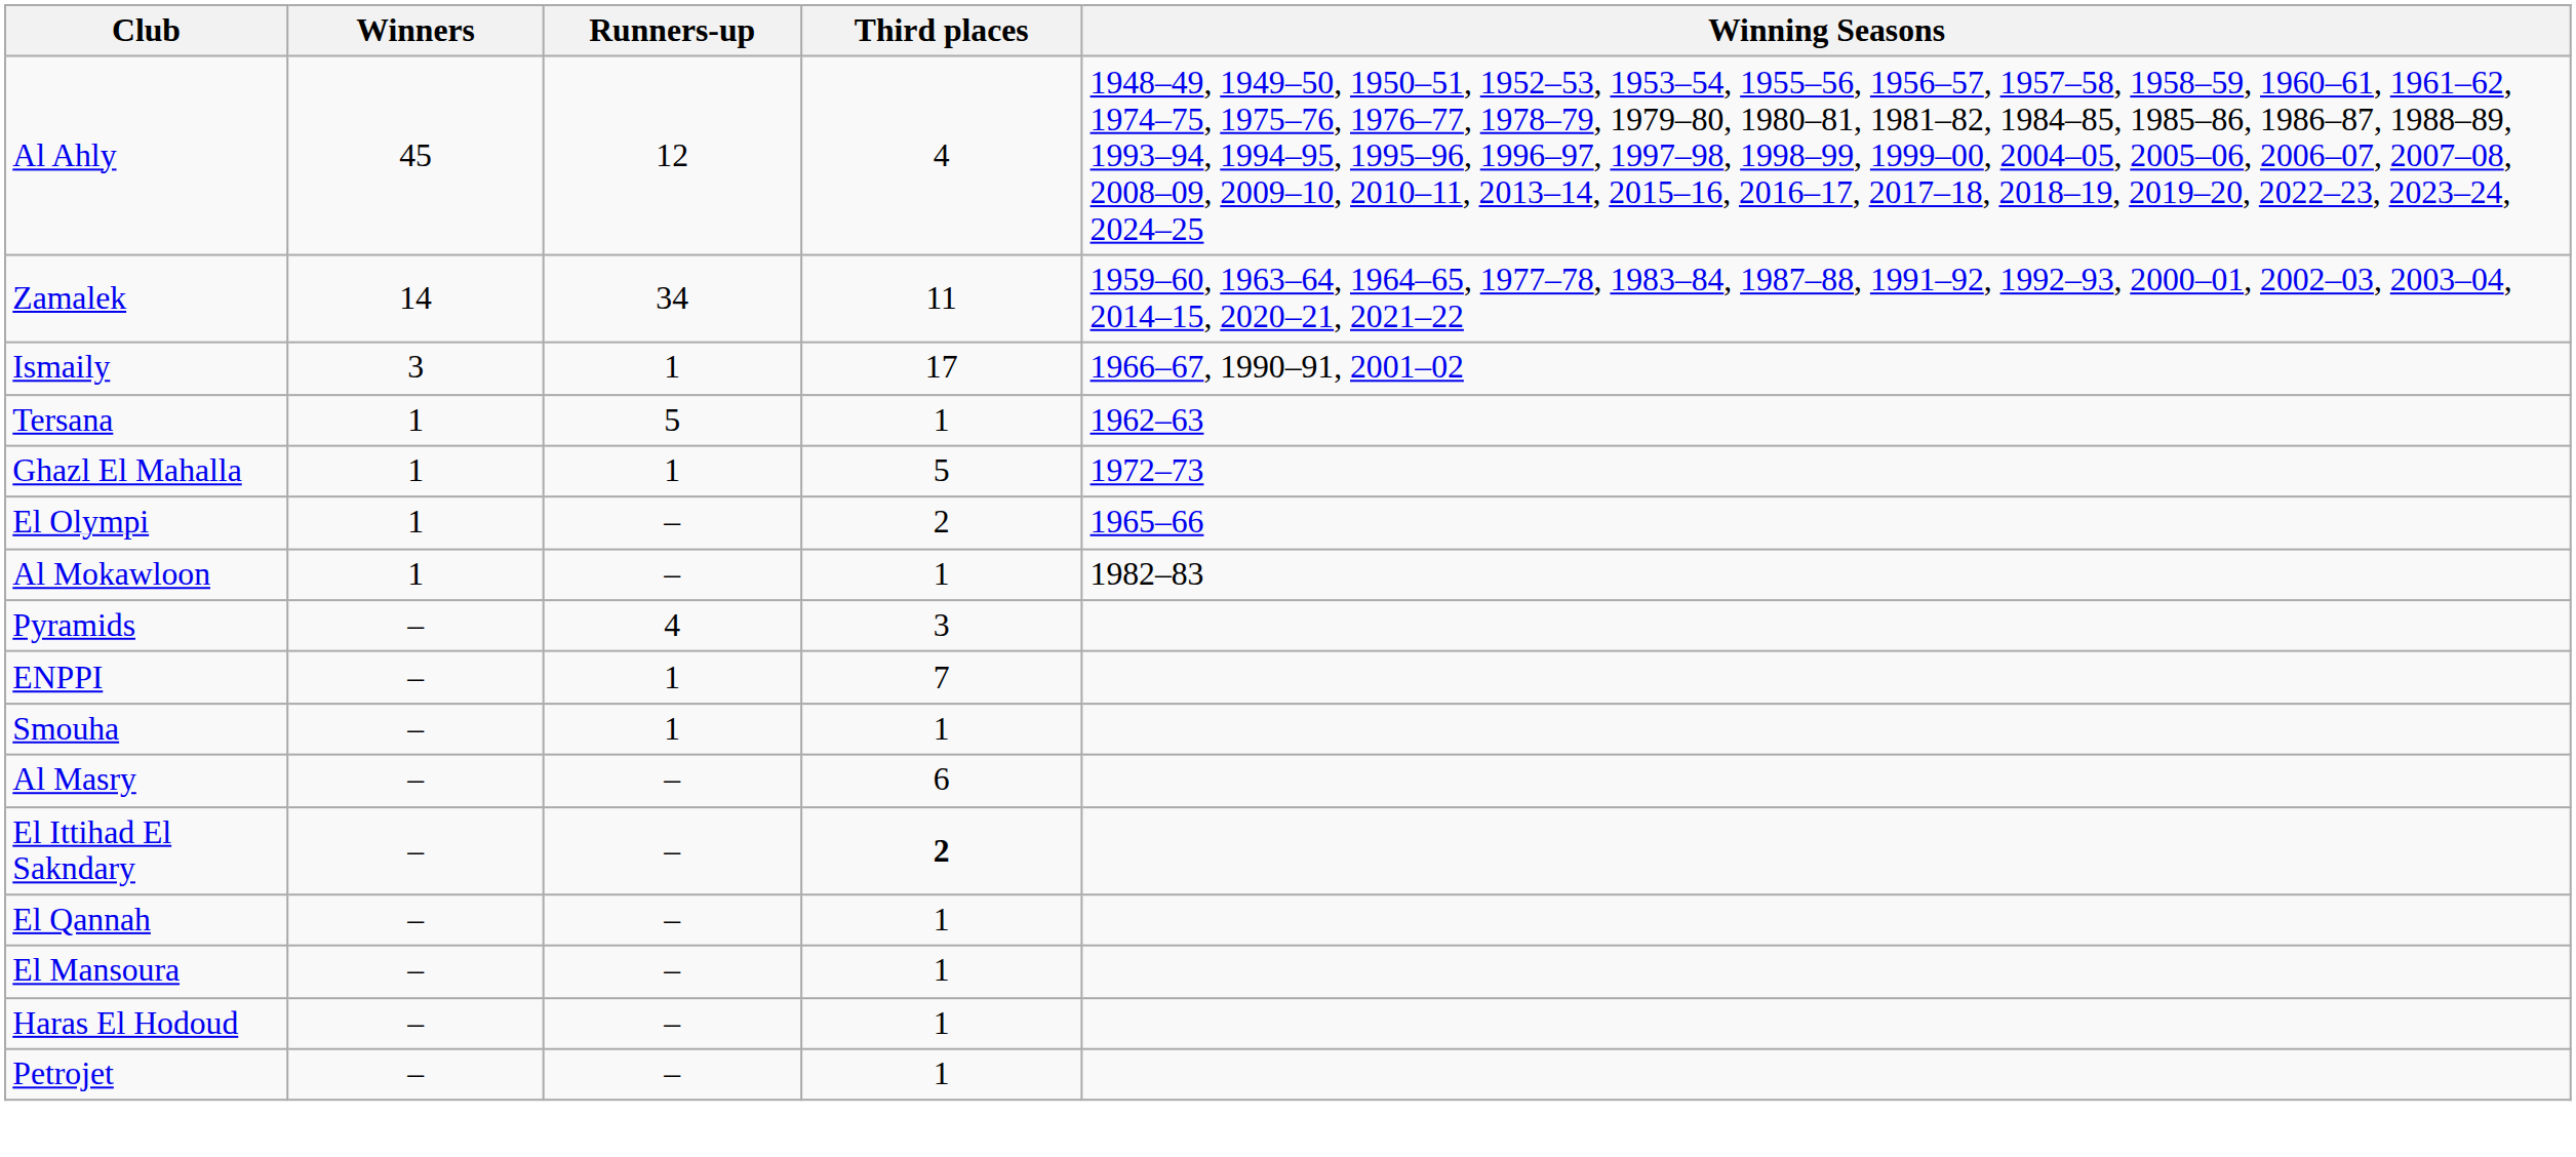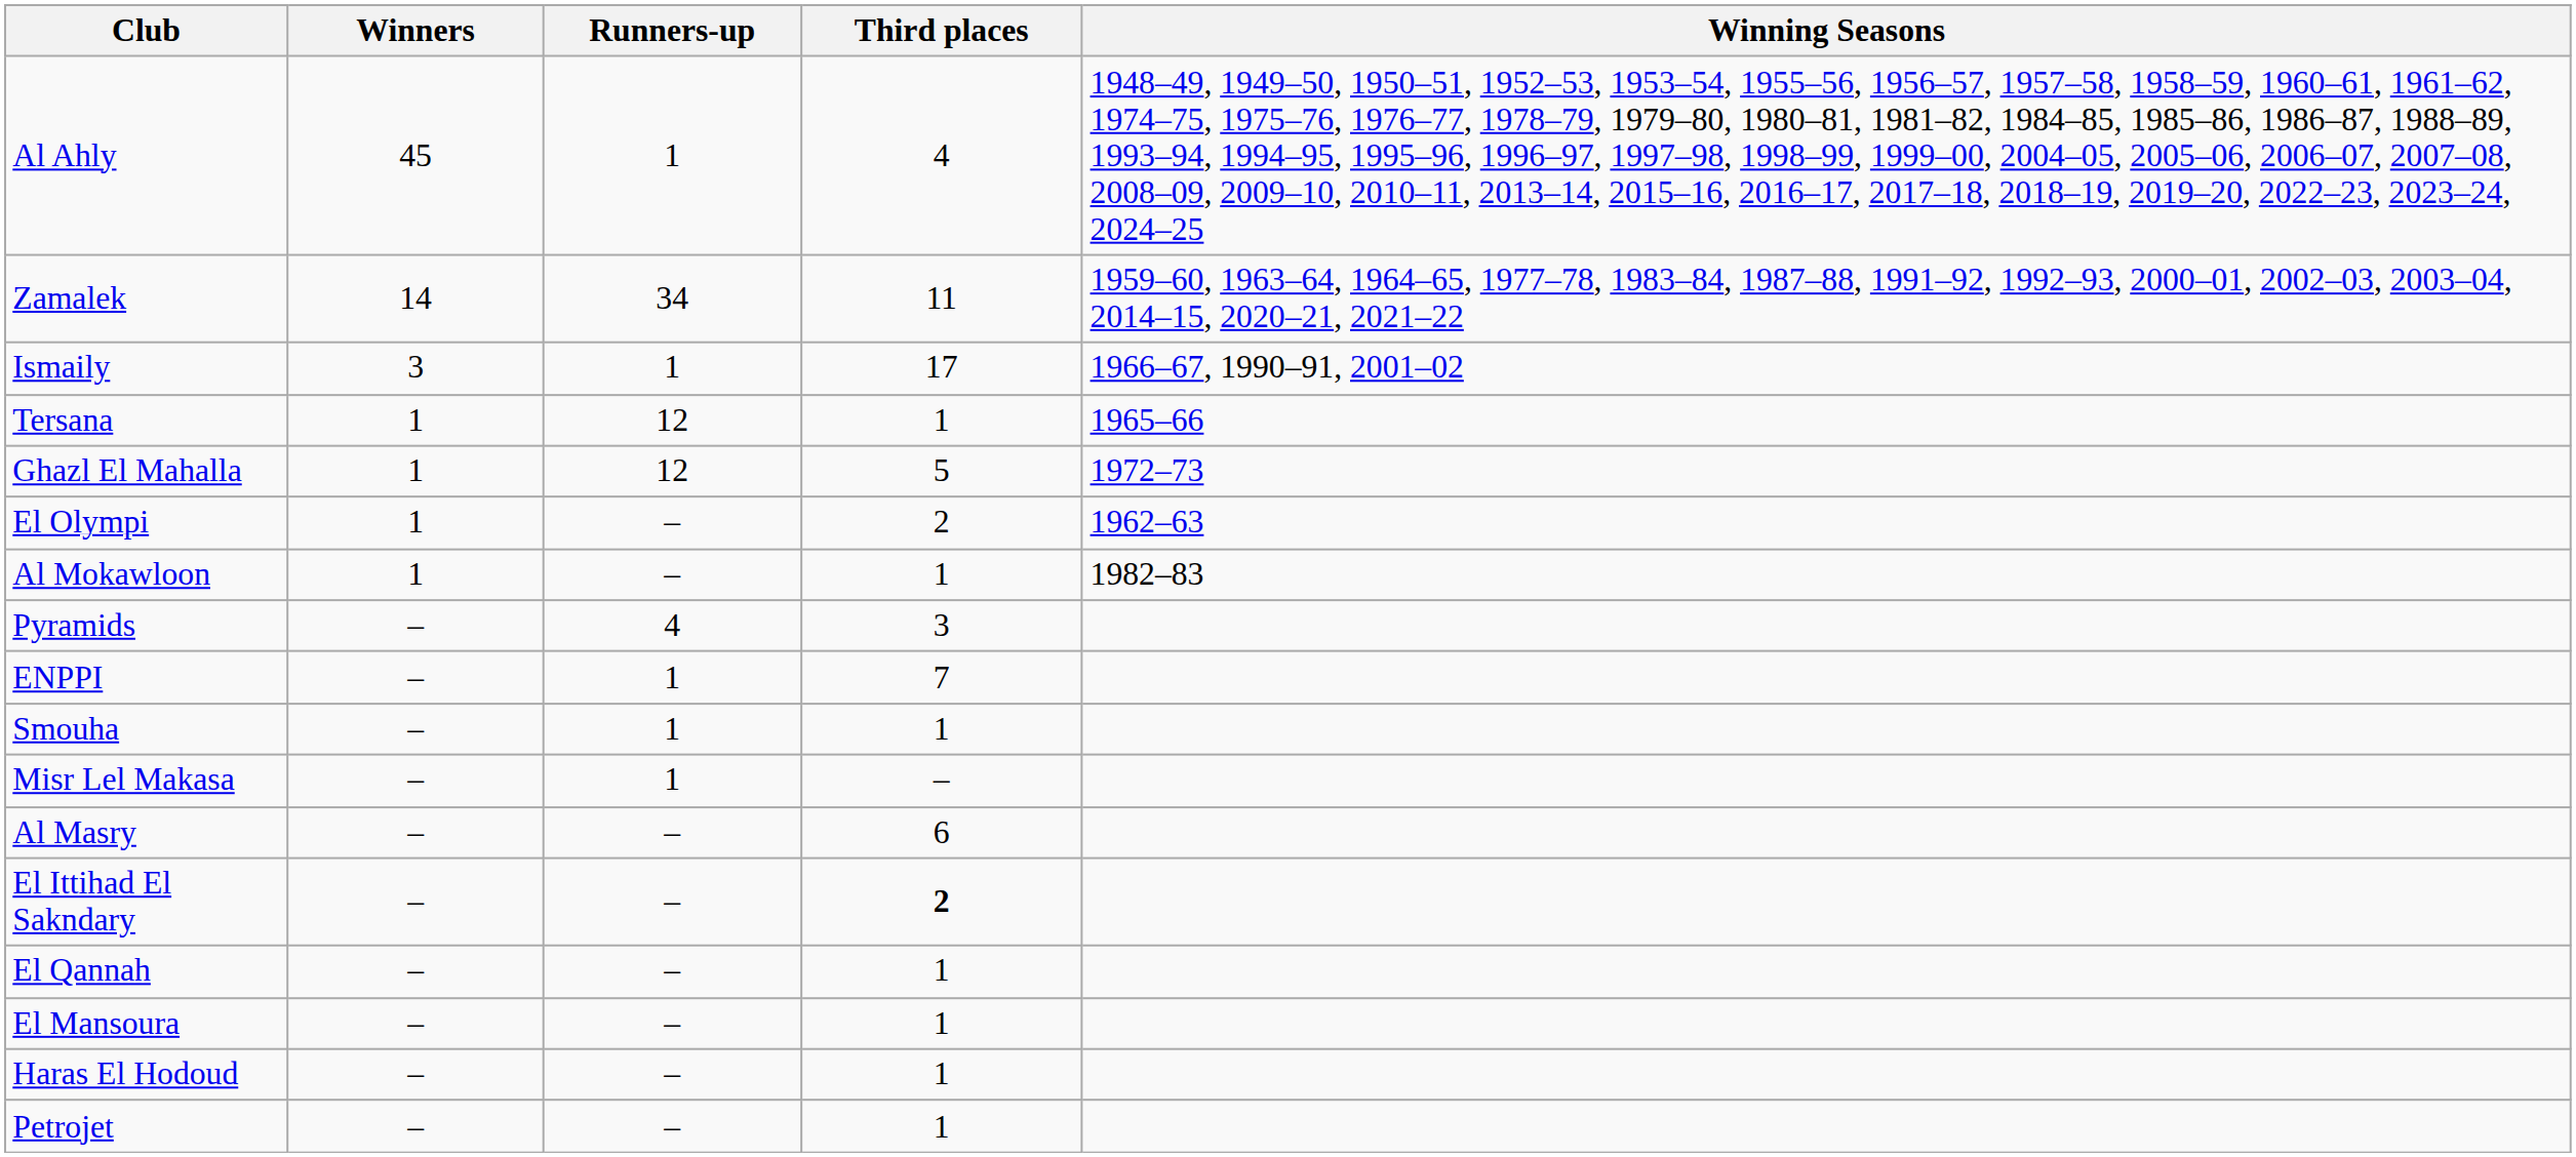 <table class="sortable wikitable" style="width:100%;">
 <tr>
 <th style="width:11%;">Club</th>
 <th style="width:10%;">Winners</th>
 <th style="width:10%;">Runners-up</th>
 <th style="width:11%;">Third places</th>
 <th style="width:58%;">Winning Seasons</th>
 </tr>
 <tr>
 <td><a href='#'>Al Ahly</a>    </td>
 <td align=center>45</td>
-<td align=center>12</td>
+<td align=center>1</td>
 <td align=center>4</td>
 <td><a href='#'>1948–49</a>, <a href='#'>1949–50</a>, <a href='#'>1950–51</a>, <a href='#'>1952–53</a>, <a href='#'>1953–54</a>, <a href='#'>1955–56</a>, <a href='#'>1956–57</a>, <a href='#'>1957–58</a>, <a href='#'>1958–59</a>, <a href='#'>1960–61</a>, <a href='#'>1961–62</a>, <a href='#'>1974–75</a>, <a href='#'>1975–76</a>, <a href='#'>1976–77</a>, <a href='#'>1978–79</a>, 1979–80, 1980–81, 1981–82, 1984–85, 1985–86, 1986–87, 1988–89, <a href='#'>1993–94</a>, <a href='#'>1994–95</a>, <a href='#'>1995–96</a>, <a href='#'>1996–97</a>, <a href='#'>1997–98</a>, <a href='#'>1998–99</a>, <a href='#'>1999–00</a>, <a href='#'>2004–05</a>, <a href='#'>2005–06</a>, <a href='#'>2006–07</a>, <a href='#'>2007–08</a>, <a href='#'>2008–09</a>, <a href='#'>2009–10</a>, <a href='#'>2010–11</a>, <a href='#'>2013–14</a>, <a href='#'>2015–16</a>, <a href='#'>2016–17</a>, <a href='#'>2017–18</a>, <a href='#'>2018–19</a>, <a href='#'>2019–20</a>, <a href='#'>2022–23</a>, <a href='#'>2023–24</a>, <a href='#'>2024–25</a></td>
 </tr>
 <tr>
 <td><a href='#'>Zamalek</a> </td>
 <td align=center>14</td>
 <td align=center>34</td>
 <td align=center>11</td>
 <td><a href='#'>1959–60</a>, <a href='#'>1963–64</a>, <a href='#'>1964–65</a>, <a href='#'>1977–78</a>, <a href='#'>1983–84</a>, <a href='#'>1987–88</a>, <a href='#'>1991–92</a>, <a href='#'>1992–93</a>, <a href='#'>2000–01</a>, <a href='#'>2002–03</a>, <a href='#'>2003–04</a>, <a href='#'>2014–15</a>, <a href='#'>2020–21</a>, <a href='#'>2021–22</a></td>
 </tr>
 <tr>
 <td><a href='#'>Ismaily</a></td>
 <td align=center>3</td>
 <td align=center>1</td>
 <td align=center>17</td>
 <td><a href='#'>1966–67</a>, 1990–91, <a href='#'>2001–02</a></td>
 </tr>
 <tr>
 <td><a href='#'>Tersana</a></td>
 <td align=center>1</td>
-<td align=center>5</td>
+<td align=center>12</td>
 <td align=center>1</td>
-<td><a href='#'>1962–63</a></td>
+<td><a href='#'>1965–66</a></td>
 </tr>
 <tr>
 <td><a href='#'>Ghazl El Mahalla</a></td>
 <td align=center>1</td>
-<td align=center>1</td>
+<td align=center>12</td>
 <td align=center>5</td>
 <td><a href='#'>1972–73</a></td>
 </tr>
 <tr>
 <td><a href='#'>El Olympi</a></td>
 <td align=center>1</td>
 <td align=center>–</td>
 <td align=center>2</td>
-<td><a href='#'>1965–66</a></td>
+<td><a href='#'>1962–63</a></td>
 </tr>
 <tr>
 <td><a href='#'>Al Mokawloon</a></td>
 <td align=center>1</td>
 <td align=center>–</td>
 <td align=center>1</td>
 <td>1982–83</td>
 </tr>
 <tr>
 <td><a href='#'>Pyramids</a></td>
 <td align=center>–</td>
 <td align=center>4</td>
 <td align=center>3</td>
 <td></td>
 </tr>
 <tr>
 <td><a href='#'>ENPPI</a></td>
 <td align=center>–</td>
 <td align=center>1</td>
 <td align=center>7</td>
 <td></td>
 </tr>
 <tr>
 <td><a href='#'>Smouha</a></td>
 <td align=center>–</td>
 <td align=center>1</td>
 <td align=center>1</td>
+<td></td>
+</tr>
+<tr>
+<td><a href='#'>Misr Lel Makasa</a></td>
+<td align=center>–</td>
+<td align=center>1</td>
+<td align=center>–</td>
 <td></td>
 </tr>
 <tr>
 <td><a href='#'>Al Masry</a></td>
 <td align=center>–</td>
 <td align=center>–</td>
 <td align=center>6</td>
 <td></td>
 </tr>
 <tr>
 <td><a href='#'>El Ittihad El Sakndary</a></td>
 <td align=center>–</td>
 <td align=center>–</td>
 <td align=center><strong>2</strong></td>
 <td></td>
 </tr>
 <tr>
 <td><a href='#'>El Qannah</a></td>
 <td align=center>–</td>
 <td align=center>–</td>
 <td align=center>1</td>
 <td></td>
 </tr>
 <tr>
 <td><a href='#'>El Mansoura</a></td>
 <td align=center>–</td>
 <td align=center>–</td>
 <td align=center>1</td>
 <td></td>
 </tr>
 <tr>
 <td><a href='#'>Haras El Hodoud</a></td>
 <td align=center>–</td>
 <td align=center>–</td>
 <td align=center>1</td>
 <td></td>
 </tr>
 <tr>
 <td><a href='#'>Petrojet</a></td>
 <td align=center>–</td>
 <td align=center>–</td>
 <td align=center>1</td>
 <td></td>
 </tr>
 </table>
